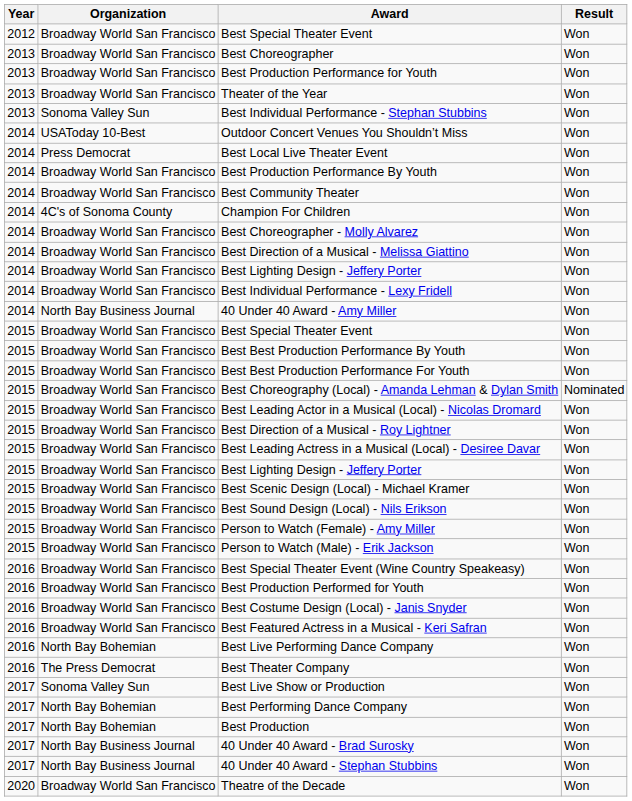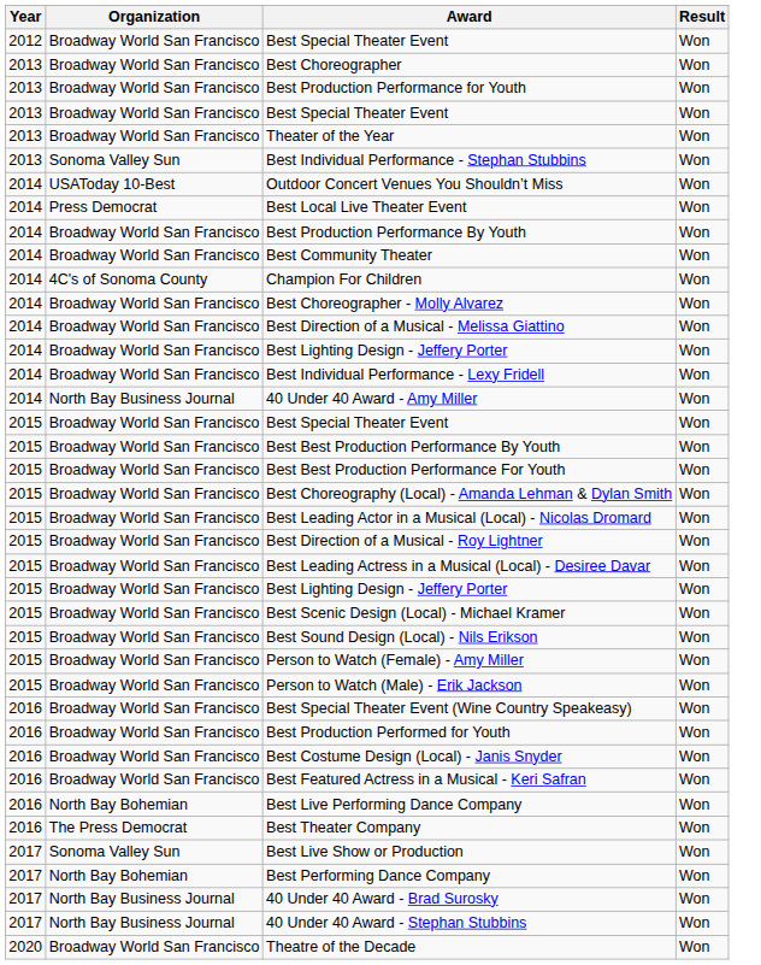 <table class="wikitable">
 <tr>
 <th>Year</th>
 <th>Organization</th>
 <th>Award</th>
 <th>Result</th>
 </tr>
 <tr>
 <td>2012</td>
 <td>Broadway World San Francisco</td>
 <td>Best Special Theater Event</td>
 <td>Won</td>
 </tr>
 <tr>
 <td>2013</td>
 <td>Broadway World San Francisco</td>
 <td>Best Choreographer</td>
 <td>Won</td>
 </tr>
 <tr>
 <td>2013</td>
 <td>Broadway World San Francisco</td>
 <td>Best Production Performance for Youth</td>
+<td>Won</td>
+</tr>
+<tr>
+<td>2013</td>
+<td>Broadway World San Francisco</td>
+<td>Best Special Theater Event</td>
 <td>Won</td>
 </tr>
 <tr>
 <td>2013</td>
 <td>Broadway World San Francisco</td>
 <td>Theater of the Year</td>
 <td>Won</td>
 </tr>
 <tr>
 <td>2013</td>
 <td>Sonoma Valley Sun</td>
 <td>Best Individual Performance - <a href='#'>Stephan Stubbins</a></td>
 <td>Won</td>
 </tr>
 <tr>
 <td>2014</td>
 <td>USAToday 10-Best</td>
 <td>Outdoor Concert Venues You Shouldn’t Miss</td>
 <td>Won</td>
 </tr>
 <tr>
 <td>2014</td>
 <td>Press Democrat</td>
 <td>Best Local Live Theater Event</td>
 <td>Won</td>
 </tr>
 <tr>
 <td>2014</td>
 <td>Broadway World San Francisco</td>
 <td>Best Production Performance By Youth</td>
 <td>Won</td>
 </tr>
 <tr>
 <td>2014</td>
 <td>Broadway World San Francisco</td>
 <td>Best Community Theater</td>
 <td>Won</td>
 </tr>
 <tr>
 <td>2014</td>
 <td>4C's of Sonoma County</td>
 <td>Champion For Children</td>
 <td>Won</td>
 </tr>
 <tr>
 <td>2014</td>
 <td>Broadway World San Francisco</td>
 <td>Best Choreographer - <a href='#'>Molly Alvarez</a></td>
 <td>Won</td>
 </tr>
 <tr>
 <td>2014</td>
 <td>Broadway World San Francisco</td>
 <td>Best Direction of a Musical - <a href='#'>Melissa Giattino</a></td>
 <td>Won</td>
 </tr>
 <tr>
 <td>2014</td>
 <td>Broadway World San Francisco</td>
 <td>Best Lighting Design - <a href='#'>Jeffery Porter</a></td>
 <td>Won</td>
 </tr>
 <tr>
 <td>2014</td>
 <td>Broadway World San Francisco</td>
 <td>Best Individual Performance - <a href='#'>Lexy Fridell</a></td>
 <td>Won</td>
 </tr>
 <tr>
 <td>2014</td>
 <td>North Bay Business Journal</td>
 <td>40 Under 40 Award - <a href='#'>Amy Miller</a></td>
 <td>Won</td>
 </tr>
 <tr>
 <td>2015</td>
 <td>Broadway World San Francisco</td>
 <td>Best Special Theater Event</td>
 <td>Won</td>
 </tr>
 <tr>
 <td>2015</td>
 <td>Broadway World San Francisco</td>
 <td>Best Best Production Performance By Youth</td>
 <td>Won</td>
 </tr>
 <tr>
 <td>2015</td>
 <td>Broadway World San Francisco</td>
 <td>Best Best Production Performance For Youth</td>
 <td>Won</td>
 </tr>
 <tr>
 <td>2015</td>
 <td>Broadway World San Francisco</td>
 <td>Best Choreography (Local) - <a href='#'>Amanda Lehman</a> & <a href='#'>Dylan Smith</a></td>
-<td>Nominated</td>
+<td>Won</td>
 </tr>
 <tr>
 <td>2015</td>
 <td>Broadway World San Francisco</td>
 <td>Best Leading Actor in a Musical (Local) - <a href='#'>Nicolas Dromard</a></td>
 <td>Won</td>
 </tr>
 <tr>
 <td>2015</td>
 <td>Broadway World San Francisco</td>
 <td>Best Direction of a Musical - <a href='#'>Roy Lightner</a></td>
 <td>Won</td>
 </tr>
 <tr>
 <td>2015</td>
 <td>Broadway World San Francisco</td>
 <td>Best Leading Actress in a Musical (Local) - <a href='#'>Desiree Davar</a></td>
 <td>Won</td>
 </tr>
 <tr>
 <td>2015</td>
 <td>Broadway World San Francisco</td>
 <td>Best Lighting Design - <a href='#'>Jeffery Porter</a></td>
 <td>Won</td>
 </tr>
 <tr>
 <td>2015</td>
 <td>Broadway World San Francisco</td>
 <td>Best Scenic Design (Local) - Michael Kramer</td>
 <td>Won</td>
 </tr>
 <tr>
 <td>2015</td>
 <td>Broadway World San Francisco</td>
 <td>Best Sound Design (Local) - <a href='#'>Nils Erikson</a></td>
 <td>Won</td>
 </tr>
 <tr>
 <td>2015</td>
 <td>Broadway World San Francisco</td>
 <td>Person to Watch (Female) - <a href='#'>Amy Miller</a></td>
 <td>Won</td>
 </tr>
 <tr>
 <td>2015</td>
 <td>Broadway World San Francisco</td>
 <td>Person to Watch (Male) - <a href='#'>Erik Jackson</a></td>
 <td>Won</td>
 </tr>
 <tr>
 <td>2016</td>
 <td>Broadway World San Francisco</td>
 <td>Best Special Theater Event (Wine Country Speakeasy)</td>
 <td>Won</td>
 </tr>
 <tr>
 <td>2016</td>
 <td>Broadway World San Francisco</td>
 <td>Best Production Performed for Youth</td>
 <td>Won</td>
 </tr>
 <tr>
 <td>2016</td>
 <td>Broadway World San Francisco</td>
 <td>Best Costume Design (Local) - <a href='#'>Janis Snyder</a></td>
 <td>Won</td>
 </tr>
 <tr>
 <td>2016</td>
 <td>Broadway World San Francisco</td>
 <td>Best Featured Actress in a Musical - <a href='#'>Keri Safran</a></td>
 <td>Won</td>
 </tr>
 <tr>
 <td>2016</td>
 <td>North Bay Bohemian</td>
 <td>Best Live Performing Dance Company</td>
 <td>Won</td>
 </tr>
 <tr>
 <td>2016</td>
 <td>The Press Democrat</td>
 <td>Best Theater Company</td>
 <td>Won</td>
 </tr>
 <tr>
 <td>2017</td>
 <td>Sonoma Valley Sun</td>
 <td>Best Live Show or Production</td>
 <td>Won</td>
 </tr>
 <tr>
 <td>2017</td>
 <td>North Bay Bohemian</td>
 <td>Best Performing Dance Company</td>
 <td>Won</td>
 </tr>
 <tr>
 <td>2017</td>
-<td>North Bay Bohemian</td>
-<td>Best Production</td>
-<td>Won</td>
-</tr>
-<tr>
-<td>2017</td>
 <td>North Bay Business Journal</td>
 <td>40 Under 40 Award - <a href='#'>Brad Surosky</a></td>
 <td>Won</td>
 </tr>
 <tr>
 <td>2017</td>
 <td>North Bay Business Journal</td>
 <td>40 Under 40 Award - <a href='#'>Stephan Stubbins</a></td>
 <td>Won</td>
 </tr>
 <tr>
 <td>2020</td>
 <td>Broadway World San Francisco</td>
 <td>Theatre of the Decade</td>
 <td>Won</td>
 </tr>
 </table>
